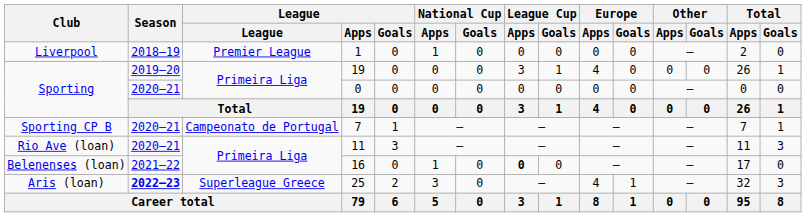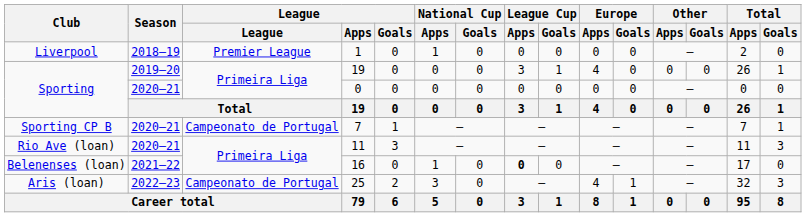 <table class=wikitable style=text-align:center>
 <tr>
 <th rowspan=2>Club</th>
 <th rowspan=2>Season</th>
 <th colspan=3>League</th>
 <th colspan=2>National Cup</th>
 <th colspan=2>League Cup</th>
 <th colspan=2>Europe</th>
 <th colspan=2>Other</th>
 <th colspan=2>Total</th>
 </tr>
 <tr>
 <th>League</th>
 <th>Apps</th>
 <th>Goals</th>
 <th>Apps</th>
 <th>Goals</th>
 <th>Apps</th>
 <th>Goals</th>
 <th>Apps</th>
 <th>Goals</th>
 <th>Apps</th>
 <th>Goals</th>
 <th>Apps</th>
 <th>Goals</th>
 </tr>
 <tr>
 <td><a href='#'>Liverpool</a></td>
 <td><a href='#'>2018–19</a></td>
 <td><a href='#'>Premier League</a></td>
 <td>1</td>
 <td>0</td>
 <td>1</td>
 <td>0</td>
 <td>0</td>
 <td>0</td>
 <td>0</td>
 <td>0</td>
 <td colspan="2">—</td>
 <td>2</td>
 <td>0</td>
 </tr>
 <tr>
 <td rowspan="3"><a href='#'>Sporting</a></td>
 <td><a href='#'>2019–20</a></td>
 <td rowspan="2"><a href='#'>Primeira Liga</a></td>
 <td>19</td>
 <td>0</td>
 <td>0</td>
 <td>0</td>
 <td>3</td>
 <td>1</td>
 <td>4</td>
 <td>0</td>
 <td>0</td>
 <td>0</td>
 <td>26</td>
 <td>1</td>
 </tr>
 <tr>
 <td><a href='#'>2020–21</a></td>
 <td>0</td>
 <td>0</td>
 <td>0</td>
 <td>0</td>
 <td>0</td>
 <td>0</td>
 <td>0</td>
 <td>0</td>
 <td colspan="2">—</td>
 <td>0</td>
 <td>0</td>
 </tr>
 <tr>
 <th colspan=2>Total</th>
 <th>19</th>
 <th>0</th>
 <th>0</th>
 <th>0</th>
 <th>3</th>
 <th>1</th>
 <th>4</th>
 <th>0</th>
 <th>0</th>
 <th>0</th>
 <th>26</th>
 <th>1</th>
 </tr>
 <tr>
 <td><a href='#'>Sporting CP B</a></td>
 <td><a href='#'>2020–21</a></td>
 <td><a href='#'>Campeonato de Portugal</a></td>
 <td>7</td>
 <td>1</td>
 <td colspan="2">—</td>
 <td colspan="2">—</td>
 <td colspan="2">—</td>
 <td colspan="2">—</td>
 <td>7</td>
 <td>1</td>
 </tr>
 <tr>
 <td><a href='#'>Rio Ave</a> (loan)</td>
 <td><a href='#'>2020–21</a></td>
 <td rowspan="2"><a href='#'>Primeira Liga</a></td>
 <td>11</td>
 <td>3</td>
 <td colspan="2">—</td>
 <td colspan="2">—</td>
 <td colspan="2">—</td>
 <td colspan="2">—</td>
 <td>11</td>
 <td>3</td>
 </tr>
 <tr>
 <td><a href='#'>Belenenses</a> (loan)</td>
 <td><a href='#'>2021–22</a></td>
 <td>16</td>
 <td>0</td>
 <td>1</td>
 <td>0</td>
 <td><strong>0</strong></td>
 <td>0</td>
 <td colspan="2">—</td>
 <td colspan="2">—</td>
 <td>17</td>
 <td>0</td>
 </tr>
 <tr>
 <td><a href='#'>Aris</a> (loan)</td>
-<td><strong><a href='#'>2022–23</a></strong></td>
-<td><a href='#'>Superleague Greece</a></td>
+<td><a href='#'>2022–23</a></td>
+<td><a href='#'>Campeonato de Portugal</a></td>
 <td>25</td>
 <td>2</td>
 <td>3</td>
 <td>0</td>
 <td colspan="2">—</td>
 <td>4</td>
 <td>1</td>
 <td colspan="2">—</td>
 <td>32</td>
 <td>3</td>
 </tr>
 <tr>
 <th colspan=3>Career total</th>
 <th>79</th>
 <th>6</th>
 <th>5</th>
 <th>0</th>
 <th>3</th>
 <th>1</th>
 <th>8</th>
 <th>1</th>
 <th>0</th>
 <th>0</th>
 <th>95</th>
 <th>8</th>
 </tr>
 </table>
